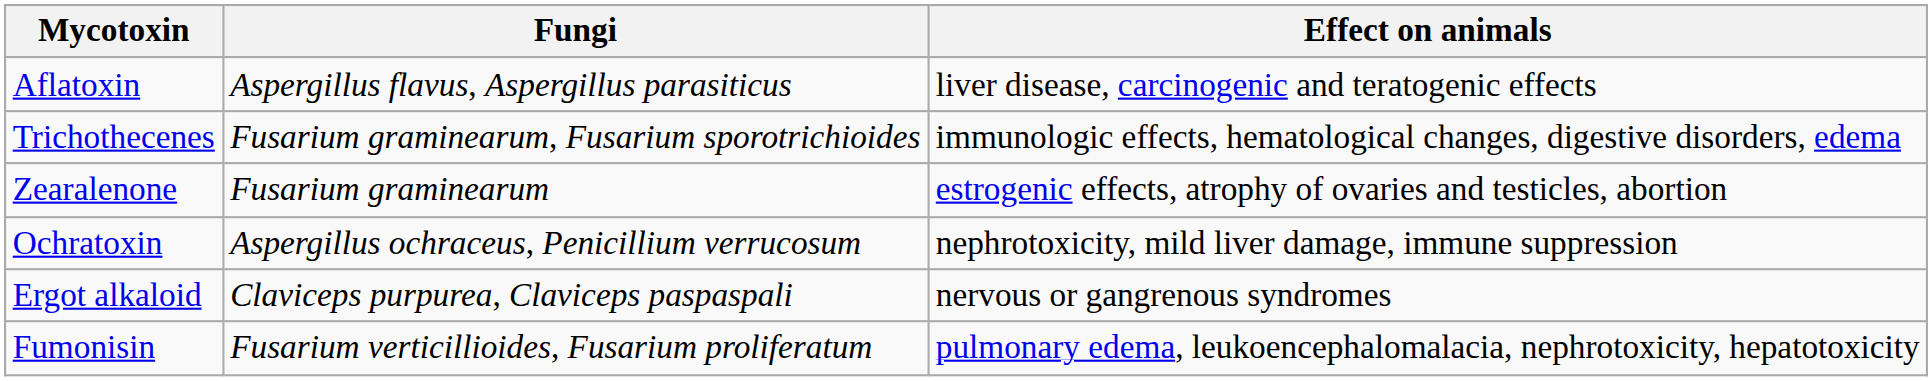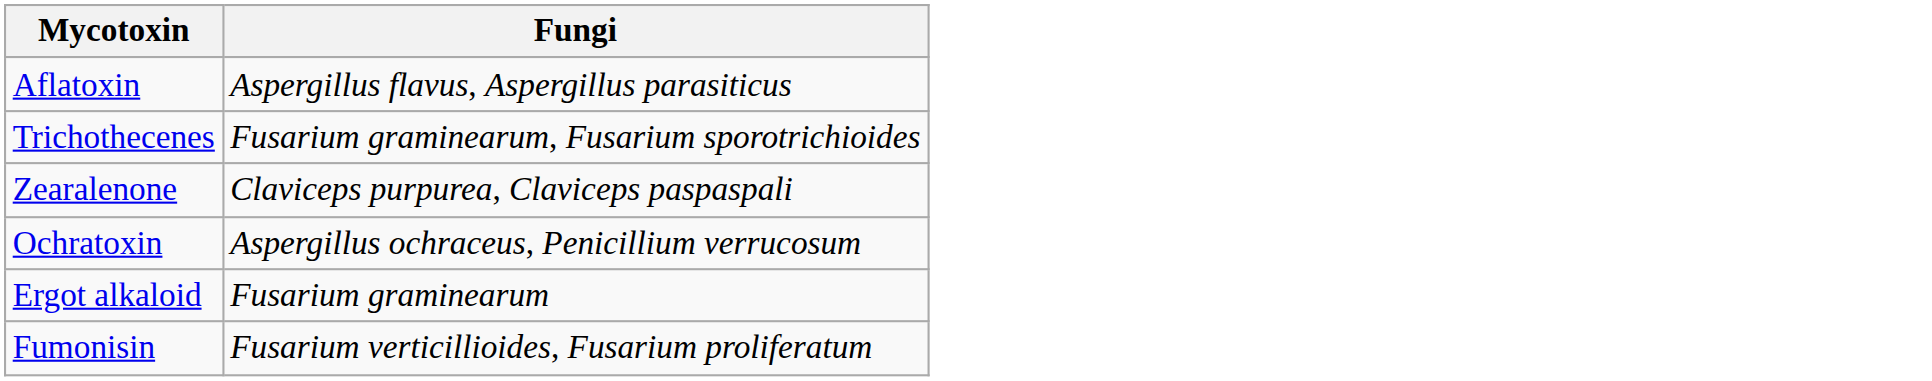 <table class="wikitable">
 <tr>
 <th>Mycotoxin</th>
 <th>Fungi</th>
-<th>Effect on animals</th>
 </tr>
 <tr>
 <td><a href='#'>Aflatoxin</a></td>
 <td><em>Aspergillus flavus</em>, <em>Aspergillus parasiticus</em></td>
-<td>liver disease, <a href='#'>carcinogenic</a> and teratogenic effects</td>
 </tr>
 <tr>
 <td><a href='#'>Trichothecenes</a></td>
 <td><em>Fusarium graminearum</em>, <em>Fusarium sporotrichioides</em></td>
-<td>immunologic effects, hematological changes, digestive disorders, <a href='#'>edema</a></td>
 </tr>
 <tr>
 <td><a href='#'>Zearalenone</a></td>
-<td><em>Fusarium graminearum</em></td>
-<td><a href='#'>estrogenic</a> effects, atrophy of ovaries and testicles, abortion</td>
+<td><em>Claviceps purpurea</em>, <em>Claviceps paspaspali</em></td>
 </tr>
 <tr>
 <td><a href='#'>Ochratoxin</a></td>
 <td><em>Aspergillus ochraceus</em>, <em>Penicillium verrucosum</em></td>
-<td>nephrotoxicity, mild liver damage, immune suppression</td>
 </tr>
 <tr>
 <td><a href='#'>Ergot alkaloid</a></td>
-<td><em>Claviceps purpurea</em>, <em>Claviceps paspaspali</em></td>
-<td>nervous or gangrenous syndromes</td>
+<td><em>Fusarium graminearum</em></td>
 </tr>
 <tr>
 <td><a href='#'>Fumonisin</a></td>
 <td><em>Fusarium verticillioides</em>, <em>Fusarium proliferatum</em></td>
-<td><a href='#'>pulmonary edema</a>, leukoencephalomalacia, nephrotoxicity, hepatotoxicity</td>
 </tr>
 </table>
